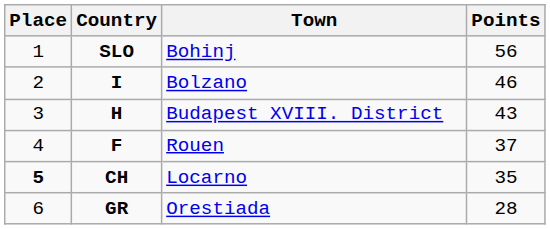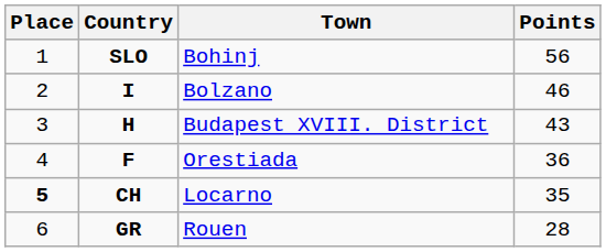 <table class="wikitable" style="text-align;">
 <tr>
 <th width="25">Place</th>
 <th width="25">Country</th>
 <th width="200">Town</th>
 <th width="25">Points</th>
 </tr>
 <tr>
 <td align="center">1</td>
 <td align="center"><strong>SLO</strong></td>
 <td align="left"><a href='#'>Bohinj</a></td>
 <td align="center">56</td>
 </tr>
 <tr>
 <td align="center">2</td>
 <td align="center"><strong>I</strong></td>
 <td align="left"><a href='#'>Bolzano</a></td>
 <td align="center">46</td>
 </tr>
 <tr>
 <td align="center">3</td>
 <td align="center"><strong>H</strong></td>
 <td align="left"><a href='#'>Budapest XVIII. District</a></td>
 <td align="center">43</td>
 </tr>
 <tr>
 <td align="center">4</td>
 <td align="center"><strong>F</strong></td>
-<td align="left"><a href='#'>Rouen</a></td>
-<td align="center">37</td>
+<td align="left"><a href='#'>Orestiada</a></td>
+<td align="center">36</td>
 </tr>
 <tr>
 <td align="center"><strong>5</strong></td>
 <td align="center"><strong>CH</strong></td>
 <td align="left"><a href='#'>Locarno</a></td>
 <td align="center">35</td>
 </tr>
 <tr>
 <td align="center">6</td>
 <td align="center"><strong>GR</strong></td>
-<td align="left"><a href='#'>Orestiada</a></td>
+<td align="left"><a href='#'>Rouen</a></td>
 <td align="center">28</td>
 </tr>
 </table>
